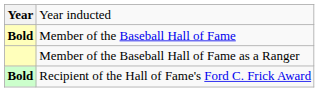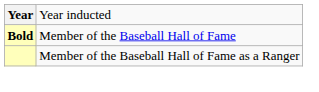 <table class="wikitable">
 <tr>
 <th scope="row">Year</th>
 <td>Year inducted</td>
 </tr>
 <tr>
 <th scope="row" style="background:#ffb;"><strong>Bold</strong></th>
 <td>Member of the <a href='#'>Baseball Hall of Fame</a></td>
 </tr>
 <tr>
 <th scope="row" style="background:#ffb;"></th>
 <td>Member of the Baseball Hall of Fame as a Ranger</td>
 </tr>
-<tr>
-<th scope="row" style="background:#cfc;"><strong>Bold</strong></th>
-<td>Recipient of the Hall of Fame's <a href='#'>Ford C. Frick Award</a></td>
-</tr>
 </table>
